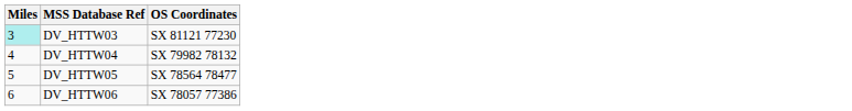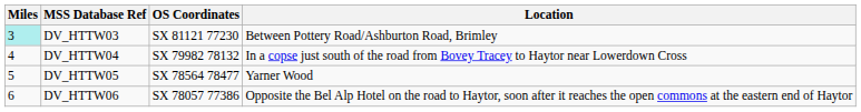 <table class="wikitable">
 <tr>
 <th>Miles</th>
 <th>MSS Database Ref</th>
 <th>OS Coordinates</th>
+<th>Location</th>
 </tr>
 <tr>
 <td style="background: paleturquoise;">3</td>
 <td>DV_HTTW03</td>
 <td>SX 81121 77230</td>
+<td>Between Pottery Road/Ashburton Road, Brimley</td>
 </tr>
 <tr>
 <td>4</td>
 <td>DV_HTTW04</td>
 <td>SX 79982 78132</td>
+<td>In a <a href='#'>copse</a> just south of the road from <a href='#'>Bovey Tracey</a> to Haytor near Lowerdown Cross</td>
 </tr>
 <tr>
 <td>5</td>
 <td>DV_HTTW05</td>
 <td>SX 78564 78477</td>
+<td>Yarner Wood</td>
 </tr>
 <tr>
 <td>6</td>
 <td>DV_HTTW06</td>
 <td>SX 78057 77386</td>
+<td>Opposite the Bel Alp Hotel on the road to Haytor, soon after it reaches the open <a href='#'>commons</a> at the eastern end of Haytor</td>
 </tr>
 </table>
